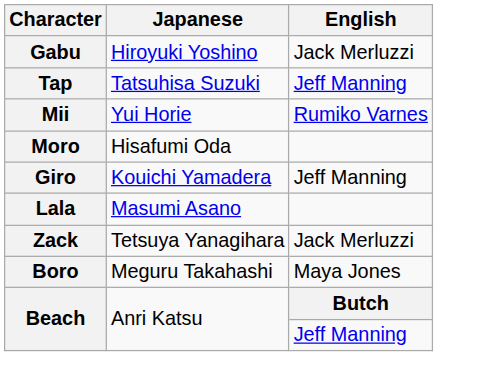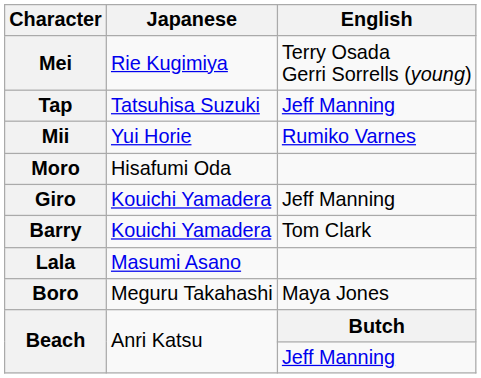 <table class="wikitable mw-collapsible">
 <tr>
 <th>Character</th>
 <th>Japanese</th>
 <th>English</th>
 </tr>
 <tr>
-<th>Gabu</th>
-<td><a href='#'>Hiroyuki Yoshino</a></td>
-<td>Jack Merluzzi</td>
+<th>Mei</th>
+<td><a href='#'>Rie Kugimiya</a></td>
+<td>Terry Osada<br>Gerri Sorrells (<em>young</em>)</td>
 </tr>
 <tr>
 <th>Tap</th>
 <td><a href='#'>Tatsuhisa Suzuki</a></td>
 <td><a href='#'>Jeff Manning</a></td>
 </tr>
 <tr>
 <th>Mii</th>
 <td><a href='#'>Yui Horie</a></td>
 <td><a href='#'>Rumiko Varnes</a></td>
 </tr>
 <tr>
 <th>Moro</th>
 <td>Hisafumi Oda</td>
 <td></td>
 </tr>
 <tr>
 <th>Giro</th>
 <td><a href='#'>Kouichi Yamadera</a></td>
 <td>Jeff Manning</td>
 </tr>
 <tr>
+<th>Barry</th>
+<td><a href='#'>Kouichi Yamadera</a></td>
+<td>Tom Clark</td>
+</tr>
+<tr>
 <th>Lala</th>
 <td><a href='#'>Masumi Asano</a></td>
 <td></td>
-</tr>
-<tr>
-<th>Zack</th>
-<td>Tetsuya Yanagihara</td>
-<td>Jack Merluzzi</td>
 </tr>
 <tr>
 <th>Boro</th>
 <td>Meguru Takahashi</td>
 <td>Maya Jones</td>
 </tr>
 <tr>
 <th rowspan="2">Beach</th>
 <td rowspan="2">Anri Katsu</td>
 <th>Butch</th>
 </tr>
 <tr>
 <td><a href='#'>Jeff Manning</a></td>
 </tr>
 </table>
